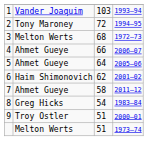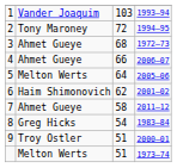 <table class="wikitable">
 <tr>
 </tr>
 <tr>
 <td>1</td>
 <td><a href='#'>Vander Joaquim</a></td>
 <td>103</td>
 <td style="font-size:80%;"><a href='#'>1993–94</a></td>
 </tr>
 <tr>
 <td>2</td>
 <td>Tony Maroney</td>
 <td>72</td>
 <td style="font-size:80%;"><a href='#'>1994–95</a></td>
 </tr>
 <tr>
 <td>3</td>
-<td>Melton Werts</td>
+<td>Ahmet Gueye</td>
 <td>68</td>
 <td style="font-size:80%;"><a href='#'>1972–73</a></td>
 </tr>
 <tr>
 <td>4</td>
 <td>Ahmet Gueye</td>
 <td>66</td>
 <td style="font-size:80%;"><a href='#'>2006–07</a></td>
 </tr>
 <tr>
 <td>5</td>
-<td>Ahmet Gueye</td>
+<td>Melton Werts</td>
 <td>64</td>
 <td style="font-size:80%;"><a href='#'>2005–06</a></td>
 </tr>
 <tr>
 <td>6</td>
 <td>Haim Shimonovich</td>
 <td>62</td>
 <td style="font-size:80%;"><a href='#'>2001–02</a></td>
 </tr>
 <tr>
 <td>7</td>
 <td>Ahmet Gueye</td>
 <td>58</td>
 <td style="font-size:80%;"><a href='#'>2011–12</a></td>
 </tr>
 <tr>
 <td>8</td>
 <td>Greg Hicks</td>
 <td>54</td>
 <td style="font-size:80%;"><a href='#'>1983–84</a></td>
 </tr>
 <tr>
 <td>9</td>
 <td>Troy Ostler</td>
 <td>51</td>
 <td style="font-size:80%;"><a href='#'>2000–01</a></td>
 </tr>
 <tr>
 <td></td>
 <td>Melton Werts</td>
 <td>51</td>
 <td style="font-size:80%;"><a href='#'>1973–74</a></td>
 </tr>
 </table>
